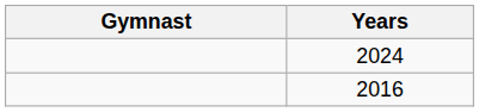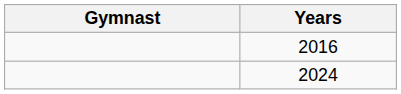 <table class="wikitable sortable" width=40% style="text-align:center;">
 <tr>
 <th>Gymnast</th>
 <th>Years</th>
 </tr>
 <tr>
 <td></td>
-<td>2024</td>
+<td>2016</td>
 </tr>
 <tr>
 <td></td>
-<td>2016</td>
+<td>2024</td>
 </tr>
 </table>
